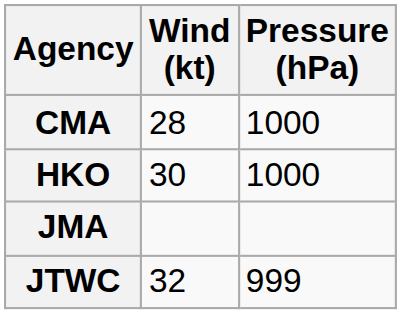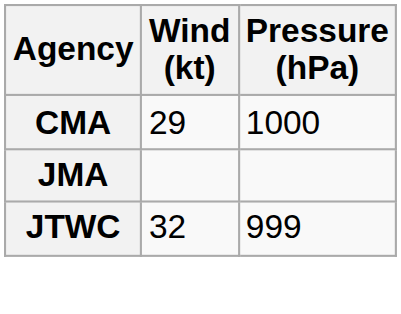 <table class="wikitable floatleft">
 <tr>
 <th>Agency</th>
 <th>Wind<br>(kt)</th>
 <th>Pressure<br>(hPa)</th>
 </tr>
 <tr>
 <th>CMA</th>
-<td>28</td>
-<td>1000</td>
-</tr>
-<tr>
-<th>HKO</th>
-<td>30</td>
+<td>29</td>
 <td>1000</td>
 </tr>
 <tr>
 <th>JMA</th>
 <td></td>
 <td></td>
 </tr>
 <tr>
 <th>JTWC</th>
 <td>32</td>
 <td>999</td>
 </tr>
 </table>
